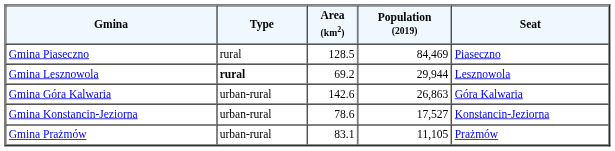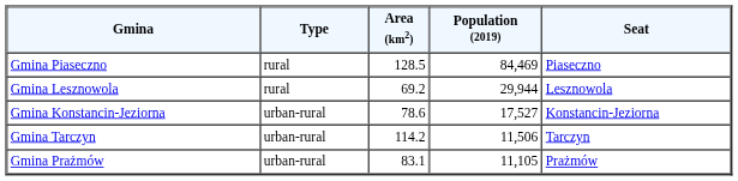 <table width="60%" border="2" cellpadding="3" cellspacing="0" style="font-size:90%;line-height:120%;">
 <tr bgcolor="F0F8FF">
 <td style="text-align:center;"><strong>Gmina</strong></td>
 <td style="text-align:center;"><strong>Type</strong></td>
 <td style="text-align:center;"><strong>Area<br><small>(km<sup>2</sup>)</small></strong></td>
 <td style="text-align:center;"><strong>Population<br><small>(2019)</small></strong></td>
 <td style="text-align:center;"><strong>Seat</strong></td>
 </tr>
 <tr>
 <td><a href='#'>Gmina Piaseczno</a></td>
 <td>rural</td>
 <td style="text-align:right;">128.5</td>
 <td style="text-align:right;">84,469</td>
 <td><a href='#'>Piaseczno</a></td>
 </tr>
 <tr>
 <td><a href='#'>Gmina Lesznowola</a></td>
-<td><strong>rural</strong></td>
+<td>rural</td>
 <td style="text-align:right;">69.2</td>
 <td style="text-align:right;">29,944</td>
 <td><a href='#'>Lesznowola</a></td>
-</tr>
-<tr>
-<td><a href='#'>Gmina Góra Kalwaria</a></td>
-<td>urban-rural</td>
-<td style="text-align:right;">142.6</td>
-<td style="text-align:right;">26,863</td>
-<td><a href='#'>Góra Kalwaria</a></td>
 </tr>
 <tr>
 <td><a href='#'>Gmina Konstancin-Jeziorna</a></td>
 <td>urban-rural</td>
 <td style="text-align:right;">78.6</td>
 <td style="text-align:right;">17,527</td>
 <td><a href='#'>Konstancin-Jeziorna</a></td>
+</tr>
+<tr>
+<td><a href='#'>Gmina Tarczyn</a></td>
+<td>urban-rural</td>
+<td style="text-align:right;">114.2</td>
+<td style="text-align:right;">11,506</td>
+<td><a href='#'>Tarczyn</a></td>
 </tr>
 <tr>
 <td><a href='#'>Gmina Prażmów</a></td>
 <td>urban-rural</td>
 <td style="text-align:right;">83.1</td>
 <td style="text-align:right;">11,105</td>
 <td><a href='#'>Prażmów</a></td>
 </tr>
 <tr>
 </tr>
 </table>
